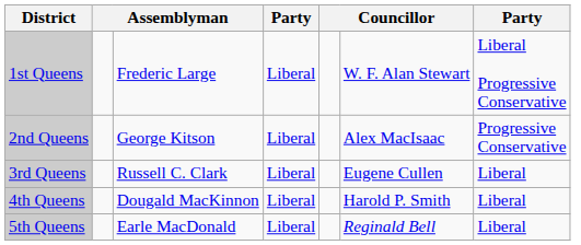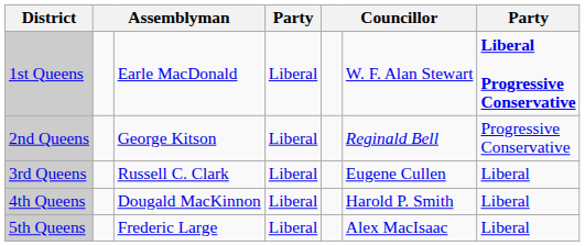 <table class="wikitable">
 <tr>
 <th>District</th>
 <th colspan="2">Assemblyman</th>
 <th>Party</th>
 <th colspan="2">Councillor</th>
 <th>Party</th>
 </tr>
 <tr>
 <td bgcolor="CCCCCC"><a href='#'>1st Queens</a></td>
 <td>   </td>
-<td><a href='#'>Frederic Large</a></td>
+<td><a href='#'>Earle MacDonald</a></td>
 <td><a href='#'>Liberal</a></td>
 <td>   </td>
 <td><a href='#'>W. F. Alan Stewart</a></td>
-<td><a href='#'>Liberal</a><br><br><a href='#'>Progressive <br> Conservative</a></td>
+<td><strong><a href='#'>Liberal</a><br><br><a href='#'>Progressive <br> Conservative</a></strong></td>
 </tr>
 <tr>
 <td bgcolor="CCCCCC"><a href='#'>2nd Queens</a></td>
 <td>   </td>
 <td><a href='#'>George Kitson</a></td>
 <td><a href='#'>Liberal</a></td>
 <td>   </td>
-<td><a href='#'>Alex MacIsaac</a></td>
+<td><em><a href='#'>Reginald Bell</a></em></td>
 <td><a href='#'>Progressive <br> Conservative</a></td>
 </tr>
 <tr>
 <td bgcolor="CCCCCC"><a href='#'>3rd Queens</a></td>
 <td>   </td>
 <td><a href='#'>Russell C. Clark</a></td>
 <td><a href='#'>Liberal</a></td>
 <td>   </td>
 <td><a href='#'>Eugene Cullen</a></td>
 <td><a href='#'>Liberal</a></td>
 </tr>
 <tr>
 <td bgcolor="CCCCCC"><a href='#'>4th Queens</a></td>
 <td>   </td>
 <td><a href='#'>Dougald MacKinnon</a></td>
 <td><a href='#'>Liberal</a></td>
 <td>   </td>
 <td><a href='#'>Harold P. Smith</a></td>
 <td><a href='#'>Liberal</a></td>
 </tr>
 <tr>
 <td bgcolor="CCCCCC"><a href='#'>5th Queens</a></td>
 <td>   </td>
-<td><a href='#'>Earle MacDonald</a></td>
+<td><a href='#'>Frederic Large</a></td>
 <td><a href='#'>Liberal</a></td>
 <td>   </td>
-<td><em><a href='#'>Reginald Bell</a></em></td>
+<td><a href='#'>Alex MacIsaac</a></td>
 <td><a href='#'>Liberal</a></td>
 </tr>
 </table>
